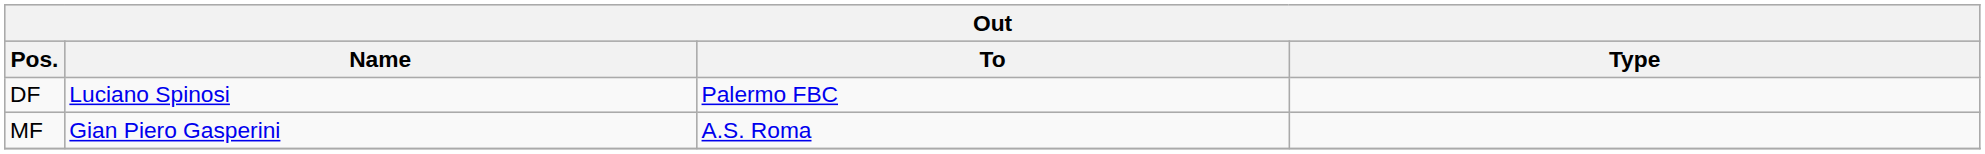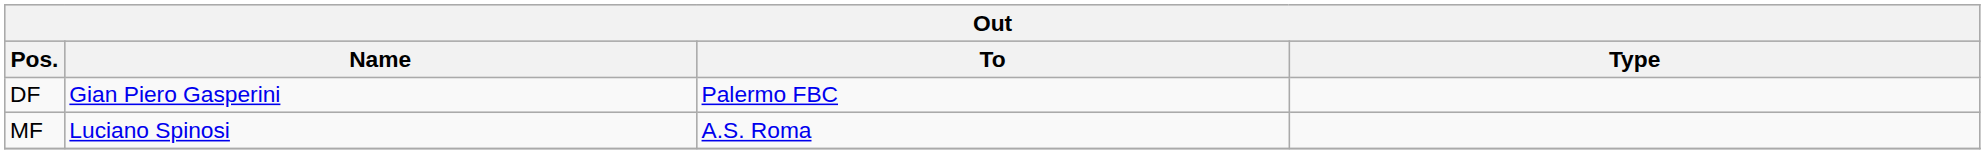 <table class="wikitable" style="font-size:90%;width:99%;">
 <tr>
 <th colspan="4">Out</th>
 </tr>
 <tr>
 <th width=3%>Pos.</th>
 <th width=32%>Name</th>
 <th width=30%>To</th>
 <th width=35%>Type</th>
 </tr>
 <tr>
 <td>DF</td>
-<td><a href='#'>Luciano Spinosi</a></td>
+<td><a href='#'>Gian Piero Gasperini</a></td>
 <td><a href='#'>Palermo FBC</a></td>
 <td></td>
 </tr>
 <tr>
 <td>MF</td>
-<td><a href='#'>Gian Piero Gasperini</a></td>
+<td><a href='#'>Luciano Spinosi</a></td>
 <td><a href='#'>A.S. Roma</a></td>
 <td></td>
 </tr>
 <tr>
 </tr>
 </table>
